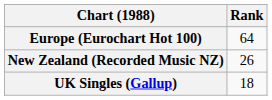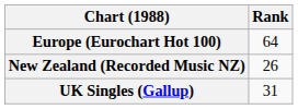 <table class="wikitable sortable plainrowheaders" style="text-align:center">
 <tr>
 <th>Chart (1988)</th>
 <th>Rank</th>
 </tr>
 <tr>
 <th scope="row">Europe (Eurochart Hot 100)</th>
 <td>64</td>
 </tr>
 <tr>
 <th scope="row">New Zealand (Recorded Music NZ)</th>
 <td>26</td>
 </tr>
 <tr>
 <th scope="row">UK Singles (<a href='#'>Gallup</a>)</th>
-<td>18</td>
+<td>31</td>
 </tr>
 </table>
